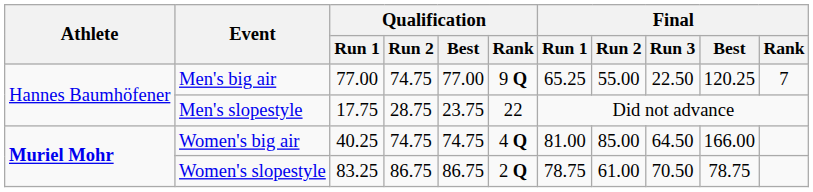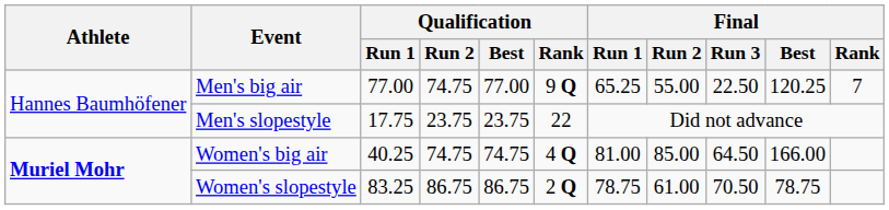 <table class="wikitable" style="font-size:90%">
 <tr>
 <th rowspan=2>Athlete</th>
 <th rowspan=2>Event</th>
 <th colspan=4>Qualification</th>
 <th colspan=5>Final</th>
 </tr>
 <tr style="font-size:95%">
 <th>Run 1</th>
 <th>Run 2</th>
 <th>Best</th>
 <th>Rank</th>
 <th>Run 1</th>
 <th>Run 2</th>
 <th>Run 3</th>
 <th>Best</th>
 <th>Rank</th>
 </tr>
 <tr align=center>
 <td align=left rowspan=2><a href='#'>Hannes Baumhöfener</a></td>
 <td align=left><a href='#'>Men's big air</a></td>
 <td>77.00</td>
 <td>74.75</td>
 <td>77.00</td>
 <td>9 <strong>Q</strong></td>
 <td>65.25</td>
 <td>55.00</td>
 <td>22.50</td>
 <td>120.25</td>
 <td>7</td>
 </tr>
 <tr align=center>
 <td align=left><a href='#'>Men's slopestyle</a></td>
 <td>17.75</td>
-<td>28.75</td>
+<td>23.75</td>
 <td>23.75</td>
 <td>22</td>
 <td colspan=5>Did not advance</td>
 </tr>
 <tr align=center>
 <td align=left rowspan=2><strong><a href='#'>Muriel Mohr</a></strong></td>
 <td align=left><a href='#'>Women's big air</a></td>
 <td>40.25</td>
 <td>74.75</td>
 <td>74.75</td>
 <td>4 <strong>Q</strong></td>
 <td>81.00</td>
 <td>85.00</td>
 <td>64.50</td>
 <td>166.00</td>
 <td></td>
 </tr>
 <tr align=center>
 <td align=left><a href='#'>Women's slopestyle</a></td>
 <td>83.25</td>
 <td>86.75</td>
 <td>86.75</td>
 <td>2 <strong>Q</strong></td>
 <td>78.75</td>
 <td>61.00</td>
 <td>70.50</td>
 <td>78.75</td>
 <td></td>
 </tr>
 </table>
